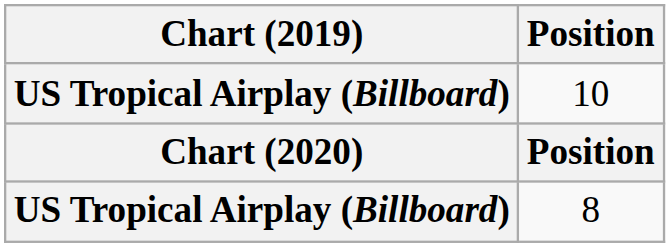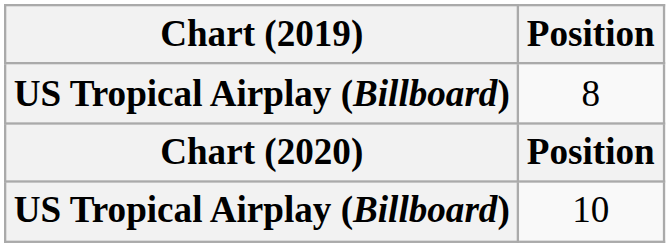 <table class="wikitable plainrowheaders" style="text-align:center">
 <tr>
 <th scope="col">Chart (2019)</th>
 <th scope="col">Position</th>
 </tr>
 <tr>
 <th scope="row">US Tropical Airplay (<em>Billboard</em>)</th>
-<td>10</td>
+<td>8</td>
 </tr>
 <tr>
 <th scope="col">Chart (2020)</th>
 <th scope="col">Position</th>
 </tr>
 <tr>
 <th scope="row">US Tropical Airplay (<em>Billboard</em>)</th>
-<td>8</td>
+<td>10</td>
 </tr>
 </table>
